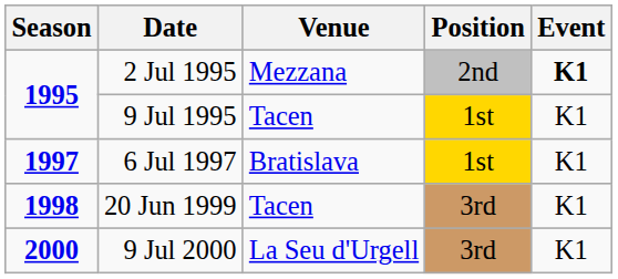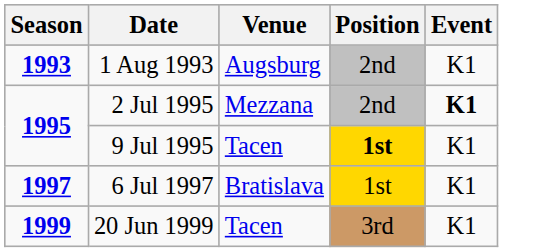 <table class="wikitable" style="text-align:center; font-size:95%;">
 <tr>
 <th>Season</th>
 <th>Date</th>
 <th>Venue</th>
 <th>Position</th>
 <th>Event</th>
+</tr>
+<tr>
+<td><strong><a href='#'>1993</a></strong></td>
+<td align=right>1 Aug 1993</td>
+<td align=left><a href='#'>Augsburg</a></td>
+<td bgcolor=silver>2nd</td>
+<td>K1</td>
 </tr>
 <tr>
 <td rowspan=2><strong><a href='#'>1995</a></strong></td>
 <td align=right>2 Jul 1995</td>
 <td align=left><a href='#'>Mezzana</a></td>
 <td bgcolor=silver>2nd</td>
 <td><strong>K1</strong></td>
 </tr>
 <tr>
 <td align=right>9 Jul 1995</td>
 <td align=left><a href='#'>Tacen</a></td>
-<td bgcolor=gold>1st</td>
+<td bgcolor=gold><strong>1st</strong></td>
 <td>K1</td>
 </tr>
 <tr>
 <td><strong><a href='#'>1997</a></strong></td>
 <td align=right>6 Jul 1997</td>
 <td align=left><a href='#'>Bratislava</a></td>
 <td bgcolor=gold>1st</td>
 <td>K1</td>
 </tr>
 <tr>
-<td><strong><a href='#'>1998</a></strong></td>
+<td><strong><a href='#'>1999</a></strong></td>
 <td align=right>20 Jun 1999</td>
 <td align=left><a href='#'>Tacen</a></td>
 <td bgcolor=cc9966>3rd</td>
 <td>K1</td>
 </tr>
-<tr>
-<td><strong><a href='#'>2000</a></strong></td>
-<td align=right>9 Jul 2000</td>
-<td align=left><a href='#'>La Seu d'Urgell</a></td>
-<td bgcolor=cc9966>3rd</td>
-<td>K1</td>
-</tr>
 </table>
